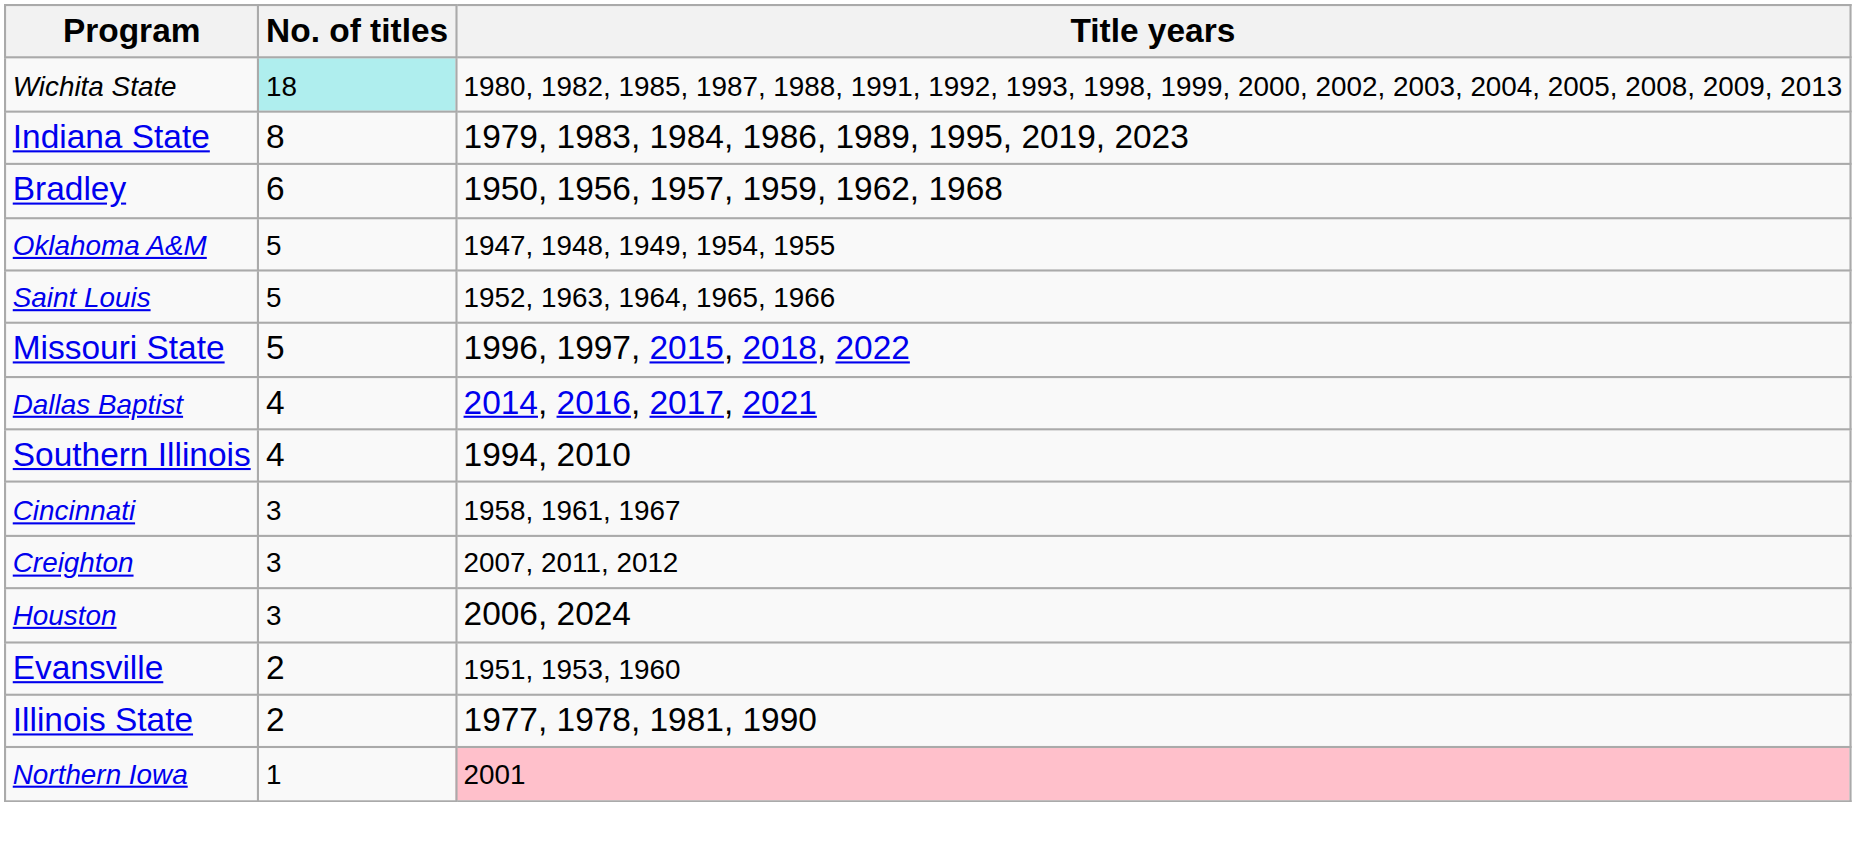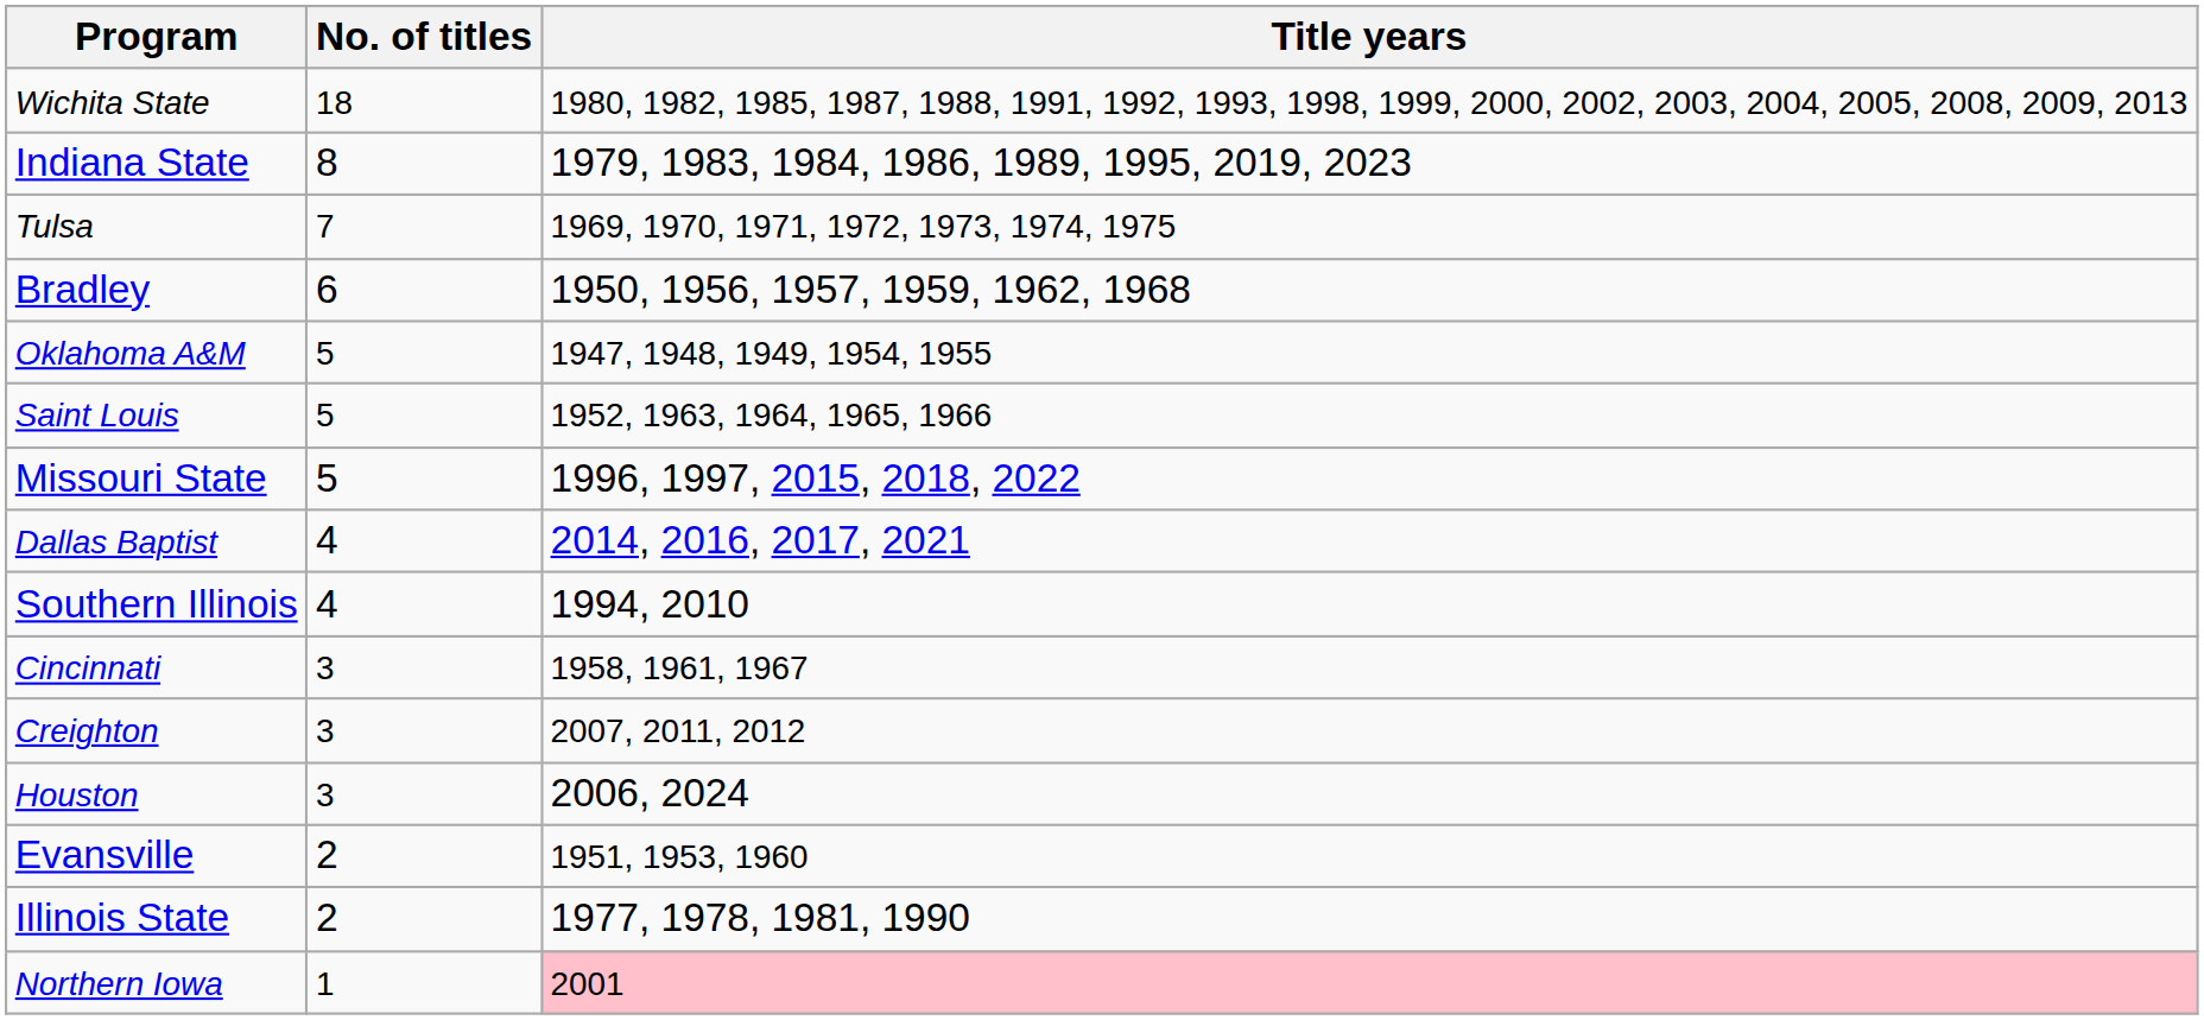 <table class="wikitable sortable">
 <tr>
 <th>Program</th>
 <th>No. of titles</th>
 <th>Title years</th>
 </tr>
 <tr>
 <td><small><em>Wichita State</em></small></td>
-<td style="background: paleturquoise;"><small>18</small></td>
+<td><small>18</small></td>
 <td><small>1980, 1982, 1985, 1987, 1988, 1991, 1992, 1993, 1998, 1999, 2000, 2002, 2003, 2004, 2005, 2008, 2009, 2013</small></td>
 </tr>
 <tr>
 <td><a href='#'>Indiana State</a></td>
 <td>8</td>
 <td>1979, 1983, 1984, 1986, 1989, 1995, 2019, 2023</td>
+</tr>
+<tr>
+<td><small><em>Tulsa</em></small></td>
+<td><small>7</small></td>
+<td><small>1969, 1970, 1971, 1972, 1973, 1974, 1975</small></td>
 </tr>
 <tr>
 <td><a href='#'>Bradley</a></td>
 <td>6</td>
 <td>1950, 1956, 1957, 1959, 1962, 1968</td>
 </tr>
 <tr>
 <td><small><em><a href='#'>Oklahoma A&M</a></em></small></td>
 <td><small>5</small></td>
 <td><small>1947, 1948, 1949, 1954, 1955</small></td>
 </tr>
 <tr>
 <td><small><em><a href='#'>Saint Louis</a></em></small></td>
 <td><small>5</small></td>
 <td><small>1952, 1963, 1964, 1965, 1966</small></td>
 </tr>
 <tr>
 <td><a href='#'>Missouri State</a></td>
 <td>5</td>
 <td>1996, 1997, <a href='#'>2015</a>, <a href='#'>2018</a>, <a href='#'>2022</a></td>
 </tr>
 <tr>
 <td><small><em><a href='#'>Dallas Baptist</a></em></small></td>
 <td>4</td>
 <td><a href='#'>2014</a>, <a href='#'>2016</a>, <a href='#'>2017</a>, <a href='#'>2021</a></td>
 </tr>
 <tr>
 <td><a href='#'>Southern Illinois</a></td>
 <td>4</td>
 <td>1994, 2010</td>
 </tr>
 <tr>
 <td><small><em><a href='#'>Cincinnati</a></em></small></td>
 <td><small>3</small></td>
 <td><small>1958, 1961, 1967</small></td>
 </tr>
 <tr>
 <td><small><em><a href='#'>Creighton</a></em></small></td>
 <td><small>3</small></td>
 <td><small>2007, 2011, 2012</small></td>
 </tr>
 <tr>
 <td><small><em><a href='#'>Houston</a></em></small></td>
 <td><small>3</small></td>
 <td>2006, 2024</td>
 </tr>
 <tr>
 <td><a href='#'>Evansville</a></td>
 <td>2</td>
 <td><small>1951, 1953, 1960</small></td>
 </tr>
 <tr>
 <td><a href='#'>Illinois State</a></td>
 <td>2</td>
 <td>1977, 1978, 1981, 1990</td>
 </tr>
 <tr>
 <td><small><em><a href='#'>Northern Iowa</a></em></small></td>
 <td><small>1</small></td>
 <td style="background: pink;"><small>2001</small></td>
 </tr>
 </table>
